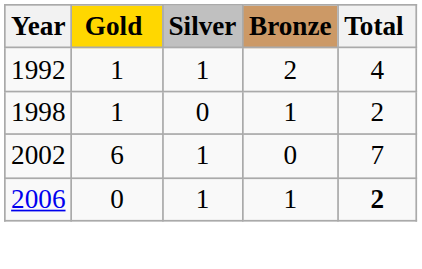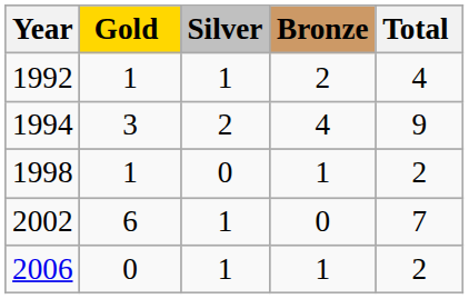 <table class="wikitable">
 <tr>
 <th>Year</th>
 <th style="background-color:gold"> Gold  </th>
 <th style="background-color:silver">Silver</th>
 <th style="background-color:#CC9966">Bronze</th>
 <th>Total </th>
 </tr>
 <tr align="center">
 <td>1992</td>
 <td>1</td>
 <td>1</td>
 <td>2</td>
 <td>4</td>
+</tr>
+<tr align="center">
+<td>1994</td>
+<td>3</td>
+<td>2</td>
+<td>4</td>
+<td>9</td>
 </tr>
 <tr align="center">
 <td>1998</td>
 <td>1</td>
 <td>0</td>
 <td>1</td>
 <td>2</td>
 </tr>
 <tr align="center">
 <td>2002</td>
 <td>6</td>
 <td>1</td>
 <td>0</td>
 <td>7</td>
 </tr>
 <tr align="center">
 <td><a href='#'>2006</a></td>
 <td>0</td>
 <td>1</td>
 <td>1</td>
-<td><strong>2</strong></td>
+<td>2</td>
 </tr>
 </table>
